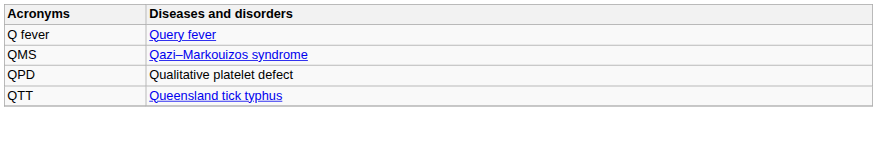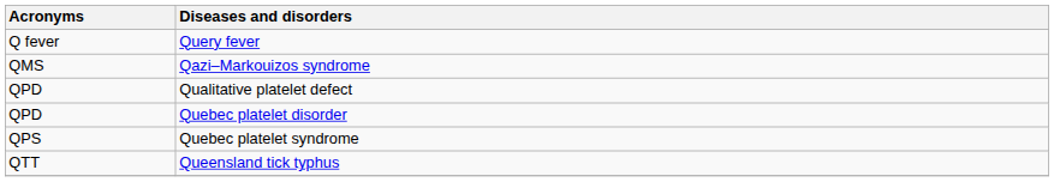 <table class="wikitable sortable">
 <tr>
 <th width=170px style=text-align:left>Acronyms</th>
 <th width=900px style=text-align:left>Diseases and disorders</th>
 </tr>
 <tr>
 <td>Q fever</td>
 <td><a href='#'>Query fever</a></td>
 </tr>
 <tr>
 <td>QMS</td>
 <td><a href='#'>Qazi–Markouizos syndrome</a></td>
 </tr>
 <tr>
 <td>QPD</td>
 <td>Qualitative platelet defect</td>
 </tr>
 <tr>
+<td>QPD</td>
+<td><a href='#'>Quebec platelet disorder</a></td>
+</tr>
+<tr>
+<td>QPS</td>
+<td>Quebec platelet syndrome</td>
+</tr>
+<tr>
 <td>QTT</td>
 <td><a href='#'>Queensland tick typhus</a></td>
 </tr>
 <tr>
 </tr>
 </table>
